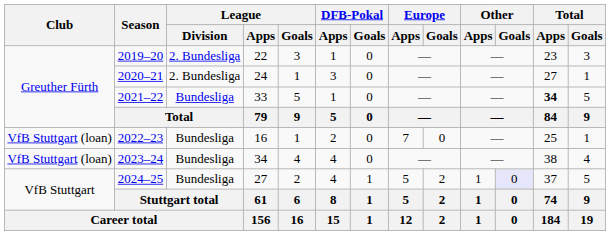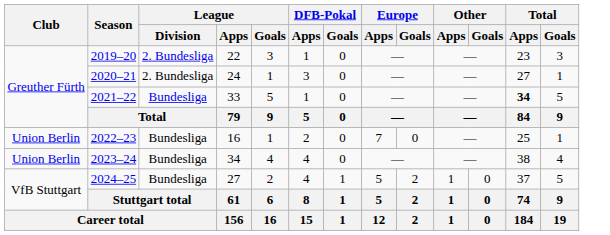 <table class="wikitable" style="text-align:center">
 <tr>
 <th rowspan="2">Club</th>
 <th rowspan="2">Season</th>
 <th colspan="3">League</th>
 <th colspan="2"><a href='#'>DFB-Pokal</a></th>
 <th colspan="2"><a href='#'>Europe</a></th>
 <th colspan="2">Other</th>
 <th colspan="2">Total</th>
 </tr>
 <tr>
 <th>Division</th>
 <th>Apps</th>
 <th>Goals</th>
 <th>Apps</th>
 <th>Goals</th>
 <th>Apps</th>
 <th>Goals</th>
 <th>Apps</th>
 <th>Goals</th>
 <th>Apps</th>
 <th>Goals</th>
 </tr>
 <tr>
 <td rowspan="4"><a href='#'>Greuther Fürth</a></td>
 <td><a href='#'>2019–20</a></td>
 <td><a href='#'>2. Bundesliga</a></td>
 <td>22</td>
 <td>3</td>
 <td>1</td>
 <td>0</td>
 <td colspan="2">—</td>
 <td colspan="2">—</td>
 <td>23</td>
 <td>3</td>
 </tr>
 <tr>
 <td><a href='#'>2020–21</a></td>
 <td>2. Bundesliga</td>
 <td>24</td>
 <td>1</td>
 <td>3</td>
 <td>0</td>
 <td colspan="2">—</td>
 <td colspan="2">—</td>
 <td>27</td>
 <td>1</td>
 </tr>
 <tr>
 <td><a href='#'>2021–22</a></td>
 <td><a href='#'>Bundesliga</a></td>
 <td>33</td>
 <td>5</td>
 <td>1</td>
 <td>0</td>
 <td colspan="2">—</td>
 <td colspan="2">—</td>
 <td><strong>34</strong></td>
 <td>5</td>
 </tr>
 <tr>
 <th colspan="2">Total</th>
 <th>79</th>
 <th>9</th>
 <th>5</th>
 <th>0</th>
 <th colspan="2">—</th>
 <th colspan="2">—</th>
 <th>84</th>
 <th>9</th>
 </tr>
 <tr>
-<td><a href='#'>VfB Stuttgart</a> (loan)</td>
+<td><a href='#'>Union Berlin</a></td>
 <td><a href='#'>2022–23</a></td>
 <td>Bundesliga</td>
 <td>16</td>
 <td>1</td>
 <td>2</td>
 <td>0</td>
 <td>7</td>
 <td>0</td>
 <td colspan="2">—</td>
 <td>25</td>
 <td>1</td>
 </tr>
 <tr>
-<td><a href='#'>VfB Stuttgart</a> (loan)</td>
+<td><a href='#'>Union Berlin</a></td>
 <td><a href='#'>2023–24</a></td>
 <td>Bundesliga</td>
 <td>34</td>
 <td>4</td>
 <td>4</td>
 <td>0</td>
 <td colspan="2">—</td>
 <td colspan="2">—</td>
 <td>38</td>
 <td>4</td>
 </tr>
 <tr>
 <td rowspan="2">VfB Stuttgart</td>
 <td><a href='#'>2024–25</a></td>
 <td>Bundesliga</td>
 <td>27</td>
 <td>2</td>
 <td>4</td>
 <td>1</td>
 <td>5</td>
 <td>2</td>
 <td>1</td>
-<td style="background: lavender;">0</td>
+<td>0</td>
 <td>37</td>
 <td>5</td>
 </tr>
 <tr>
 <th colspan="2">Stuttgart total</th>
 <th>61</th>
 <th>6</th>
 <th>8</th>
 <th>1</th>
 <th>5</th>
 <th>2</th>
 <th>1</th>
 <th>0</th>
 <th>74</th>
 <th>9</th>
 </tr>
 <tr>
 <th colspan="3">Career total</th>
 <th>156</th>
 <th>16</th>
 <th>15</th>
 <th>1</th>
 <th>12</th>
 <th>2</th>
 <th>1</th>
 <th>0</th>
 <th>184</th>
 <th>19</th>
 </tr>
 </table>
